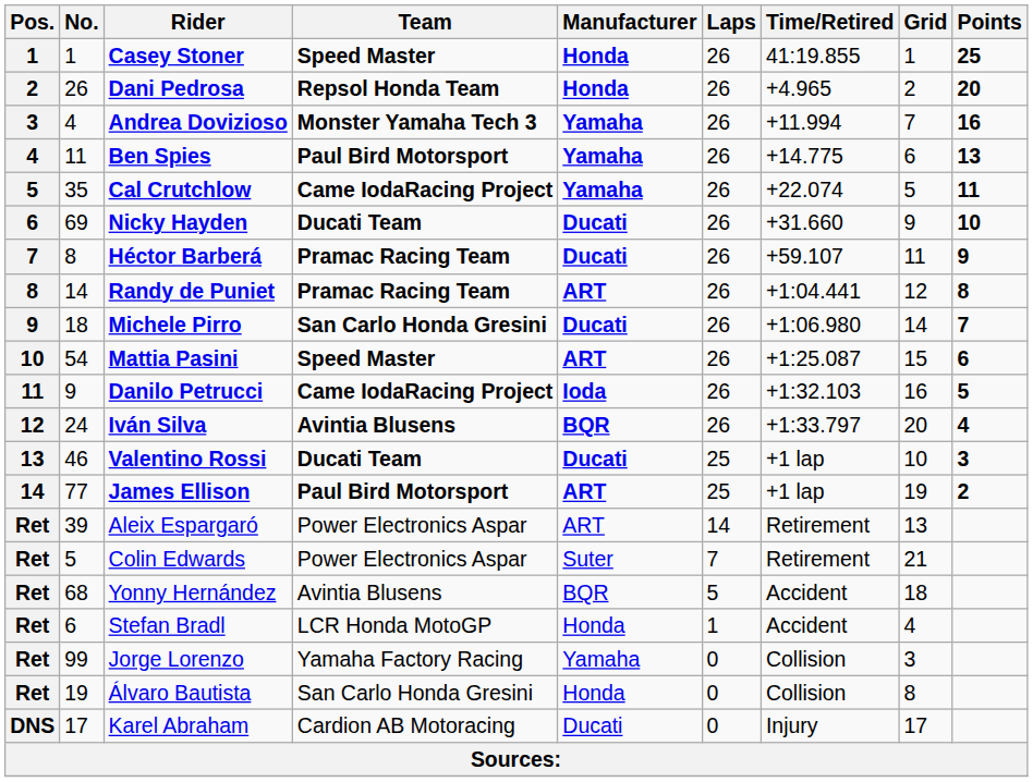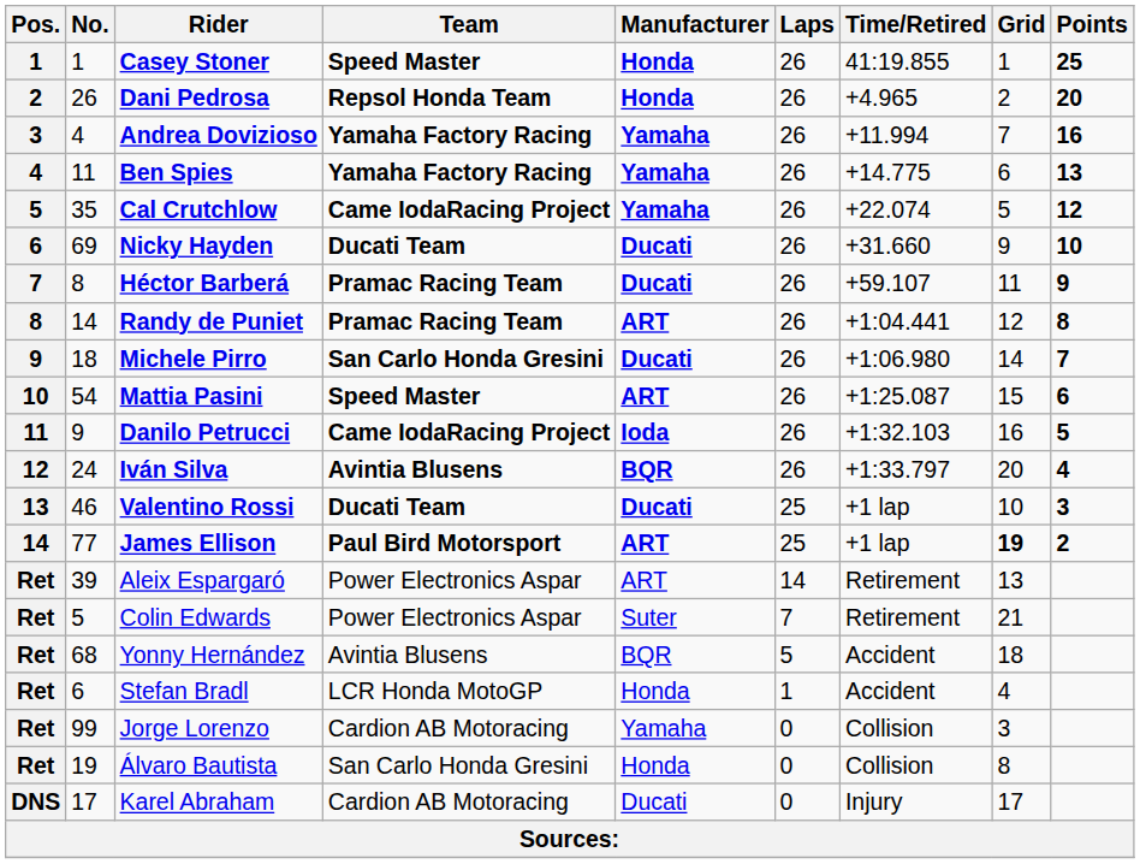 <table class="wikitable" style="font-size: 95%;">
 <tr>
 <th>Pos.</th>
 <th>No.</th>
 <th>Rider</th>
 <th>Team</th>
 <th>Manufacturer</th>
 <th>Laps</th>
 <th>Time/Retired</th>
 <th>Grid</th>
 <th>Points</th>
 </tr>
 <tr>
 <th>1</th>
 <td>1</td>
 <td> <strong><a href='#'>Casey Stoner</a></strong></td>
 <td><strong>Speed Master</strong></td>
 <td><strong><a href='#'>Honda</a></strong></td>
 <td>26</td>
 <td>41:19.855</td>
 <td>1</td>
 <td><strong>25</strong></td>
 </tr>
 <tr>
 <th>2</th>
 <td>26</td>
 <td> <strong><a href='#'>Dani Pedrosa</a></strong></td>
 <td><strong>Repsol Honda Team</strong></td>
 <td><strong><a href='#'>Honda</a></strong></td>
 <td>26</td>
 <td>+4.965</td>
 <td>2</td>
 <td><strong>20</strong></td>
 </tr>
 <tr>
 <th>3</th>
 <td>4</td>
 <td> <strong><a href='#'>Andrea Dovizioso</a></strong></td>
-<td><strong>Monster Yamaha Tech 3</strong></td>
+<td><strong>Yamaha Factory Racing</strong></td>
 <td><strong><a href='#'>Yamaha</a></strong></td>
 <td>26</td>
 <td>+11.994</td>
 <td>7</td>
 <td><strong>16</strong></td>
 </tr>
 <tr>
 <th>4</th>
 <td>11</td>
 <td> <strong><a href='#'>Ben Spies</a></strong></td>
-<td><strong>Paul Bird Motorsport</strong></td>
+<td><strong>Yamaha Factory Racing</strong></td>
 <td><strong><a href='#'>Yamaha</a></strong></td>
 <td>26</td>
 <td>+14.775</td>
 <td>6</td>
 <td><strong>13</strong></td>
 </tr>
 <tr>
 <th>5</th>
 <td>35</td>
 <td> <strong><a href='#'>Cal Crutchlow</a></strong></td>
 <td><strong>Came IodaRacing Project</strong></td>
 <td><strong><a href='#'>Yamaha</a></strong></td>
 <td>26</td>
 <td>+22.074</td>
 <td>5</td>
-<td><strong>11</strong></td>
+<td><strong>12</strong></td>
 </tr>
 <tr>
 <th>6</th>
 <td>69</td>
 <td> <strong><a href='#'>Nicky Hayden</a></strong></td>
 <td><strong>Ducati Team</strong></td>
 <td><strong><a href='#'>Ducati</a></strong></td>
 <td>26</td>
 <td>+31.660</td>
 <td>9</td>
 <td><strong>10</strong></td>
 </tr>
 <tr>
 <th>7</th>
 <td>8</td>
 <td> <strong><a href='#'>Héctor Barberá</a></strong></td>
 <td><strong>Pramac Racing Team</strong></td>
 <td><strong><a href='#'>Ducati</a></strong></td>
 <td>26</td>
 <td>+59.107</td>
 <td>11</td>
 <td><strong>9</strong></td>
 </tr>
 <tr>
 <th>8</th>
 <td>14</td>
 <td> <strong><a href='#'>Randy de Puniet</a></strong></td>
 <td><strong>Pramac Racing Team</strong></td>
 <td><strong><a href='#'>ART</a></strong></td>
 <td>26</td>
 <td>+1:04.441</td>
 <td>12</td>
 <td><strong>8</strong></td>
 </tr>
 <tr>
 <th>9</th>
 <td>18</td>
 <td> <strong><a href='#'>Michele Pirro</a></strong></td>
 <td><strong>San Carlo Honda Gresini</strong></td>
 <td><strong><a href='#'>Ducati</a></strong></td>
 <td>26</td>
 <td>+1:06.980</td>
 <td>14</td>
 <td><strong>7</strong></td>
 </tr>
 <tr>
 <th>10</th>
 <td>54</td>
 <td> <strong><a href='#'>Mattia Pasini</a></strong></td>
 <td><strong>Speed Master</strong></td>
 <td><strong><a href='#'>ART</a></strong></td>
 <td>26</td>
 <td>+1:25.087</td>
 <td>15</td>
 <td><strong>6</strong></td>
 </tr>
 <tr>
 <th>11</th>
 <td>9</td>
 <td> <strong><a href='#'>Danilo Petrucci</a></strong></td>
 <td><strong>Came IodaRacing Project</strong></td>
 <td><strong><a href='#'>Ioda</a></strong></td>
 <td>26</td>
 <td>+1:32.103</td>
 <td>16</td>
 <td><strong>5</strong></td>
 </tr>
 <tr>
 <th>12</th>
 <td>24</td>
 <td> <strong><a href='#'>Iván Silva</a></strong></td>
 <td><strong>Avintia Blusens</strong></td>
 <td><strong><a href='#'>BQR</a></strong></td>
 <td>26</td>
 <td>+1:33.797</td>
 <td>20</td>
 <td><strong>4</strong></td>
 </tr>
 <tr>
 <th>13</th>
 <td>46</td>
 <td> <strong><a href='#'>Valentino Rossi</a></strong></td>
 <td><strong>Ducati Team</strong></td>
 <td><strong><a href='#'>Ducati</a></strong></td>
 <td>25</td>
 <td>+1 lap</td>
 <td>10</td>
 <td><strong>3</strong></td>
 </tr>
 <tr>
 <th>14</th>
 <td>77</td>
 <td> <strong><a href='#'>James Ellison</a></strong></td>
 <td><strong>Paul Bird Motorsport</strong></td>
 <td><strong><a href='#'>ART</a></strong></td>
 <td>25</td>
 <td>+1 lap</td>
-<td>19</td>
+<td><strong>19</strong></td>
 <td><strong>2</strong></td>
 </tr>
 <tr>
 <th>Ret</th>
 <td>39</td>
 <td> <a href='#'>Aleix Espargaró</a></td>
 <td>Power Electronics Aspar</td>
 <td><a href='#'>ART</a></td>
 <td>14</td>
 <td>Retirement</td>
 <td>13</td>
 <td></td>
 </tr>
 <tr>
 <th>Ret</th>
 <td>5</td>
 <td> <a href='#'>Colin Edwards</a></td>
 <td>Power Electronics Aspar</td>
 <td><a href='#'>Suter</a></td>
 <td>7</td>
 <td>Retirement</td>
 <td>21</td>
 <td></td>
 </tr>
 <tr>
 <th>Ret</th>
 <td>68</td>
 <td> <a href='#'>Yonny Hernández</a></td>
 <td>Avintia Blusens</td>
 <td><a href='#'>BQR</a></td>
 <td>5</td>
 <td>Accident</td>
 <td>18</td>
 <td></td>
 </tr>
 <tr>
 <th>Ret</th>
 <td>6</td>
 <td> <a href='#'>Stefan Bradl</a></td>
 <td>LCR Honda MotoGP</td>
 <td><a href='#'>Honda</a></td>
 <td>1</td>
 <td>Accident</td>
 <td>4</td>
 <td></td>
 </tr>
 <tr>
 <th>Ret</th>
 <td>99</td>
 <td> <a href='#'>Jorge Lorenzo</a></td>
-<td>Yamaha Factory Racing</td>
+<td>Cardion AB Motoracing</td>
 <td><a href='#'>Yamaha</a></td>
 <td>0</td>
 <td>Collision</td>
 <td>3</td>
 <td></td>
 </tr>
 <tr>
 <th>Ret</th>
 <td>19</td>
 <td> <a href='#'>Álvaro Bautista</a></td>
 <td>San Carlo Honda Gresini</td>
 <td><a href='#'>Honda</a></td>
 <td>0</td>
 <td>Collision</td>
 <td>8</td>
 <td></td>
 </tr>
 <tr>
 <th>DNS</th>
 <td>17</td>
 <td> <a href='#'>Karel Abraham</a></td>
 <td>Cardion AB Motoracing</td>
 <td><a href='#'>Ducati</a></td>
 <td>0</td>
 <td>Injury</td>
 <td>17</td>
 <td></td>
 </tr>
 <tr>
 <th colspan=9>Sources: </th>
 </tr>
 <tr>
 </tr>
 </table>
